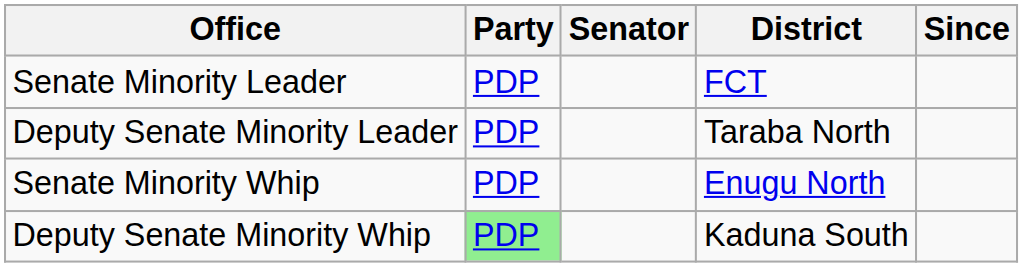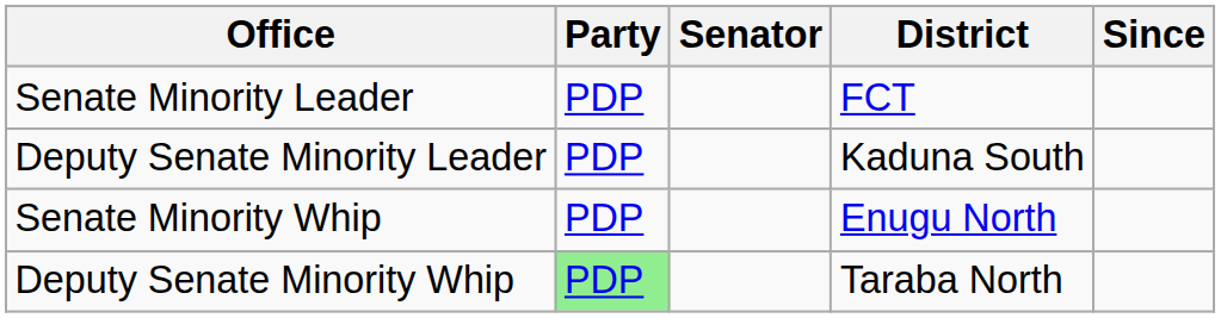 <table class="sortable wikitable">
 <tr>
 <th>Office</th>
 <th>Party</th>
 <th>Senator</th>
 <th>District</th>
 <th>Since</th>
 </tr>
 <tr>
 <td>Senate Minority Leader</td>
 <td><a href='#'>PDP</a></td>
 <td></td>
 <td><a href='#'>FCT</a></td>
 <td></td>
 </tr>
 <tr>
 <td>Deputy Senate Minority Leader</td>
 <td><a href='#'>PDP</a></td>
 <td></td>
-<td>Taraba North</td>
+<td>Kaduna South</td>
 <td></td>
 </tr>
 <tr>
 <td>Senate Minority Whip</td>
 <td><a href='#'>PDP</a></td>
 <td></td>
 <td><a href='#'>Enugu North</a></td>
 <td></td>
 </tr>
 <tr>
 <td>Deputy Senate Minority Whip</td>
 <td style="background: lightgreen;"><a href='#'>PDP</a></td>
 <td></td>
-<td>Kaduna South</td>
+<td>Taraba North</td>
 <td></td>
 </tr>
 </table>
